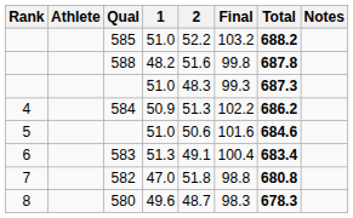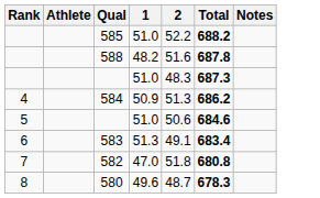 <table class="wikitable sortable" style="text-align: center">
 <tr>
 <th>Rank</th>
 <th>Athlete</th>
 <th>Qual</th>
 <th class="unsortable" style="width: 32px">1</th>
 <th class="unsortable" style="width: 32px">2</th>
-<th>Final</th>
 <th>Total</th>
 <th class="unsortable">Notes</th>
 </tr>
 <tr>
 <td></td>
 <td style="text-align: left"></td>
 <td>585</td>
 <td>51.0</td>
 <td>52.2</td>
-<td>103.2</td>
 <td><strong>688.2</strong></td>
 <td></td>
 </tr>
 <tr>
 <td></td>
 <td style="text-align: left"></td>
 <td>588</td>
 <td>48.2</td>
 <td>51.6</td>
-<td>99.8</td>
 <td><strong>687.8</strong></td>
 <td></td>
 </tr>
 <tr>
 <td></td>
 <td style="text-align: left"></td>
 <td></td>
 <td>51.0</td>
 <td>48.3</td>
-<td>99.3</td>
 <td><strong>687.3</strong></td>
 <td></td>
 </tr>
 <tr>
 <td>4</td>
 <td style="text-align: left"></td>
 <td>584</td>
 <td>50.9</td>
 <td>51.3</td>
-<td>102.2</td>
 <td><strong>686.2</strong></td>
 <td></td>
 </tr>
 <tr>
 <td>5</td>
 <td style="text-align: left"></td>
 <td></td>
 <td>51.0</td>
 <td>50.6</td>
-<td>101.6</td>
 <td><strong>684.6</strong></td>
 <td></td>
 </tr>
 <tr>
 <td>6</td>
 <td style="text-align: left"></td>
 <td>583</td>
 <td>51.3</td>
 <td>49.1</td>
-<td>100.4</td>
 <td><strong>683.4</strong></td>
 <td></td>
 </tr>
 <tr>
 <td>7</td>
 <td style="text-align: left"></td>
 <td>582</td>
 <td>47.0</td>
 <td>51.8</td>
-<td>98.8</td>
 <td><strong>680.8</strong></td>
 <td></td>
 </tr>
 <tr>
 <td>8</td>
 <td style="text-align: left"></td>
 <td>580</td>
 <td>49.6</td>
 <td>48.7</td>
-<td>98.3</td>
 <td><strong>678.3</strong></td>
 <td></td>
 </tr>
 </table>
